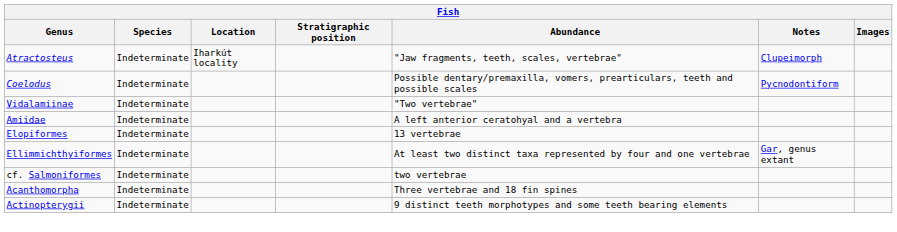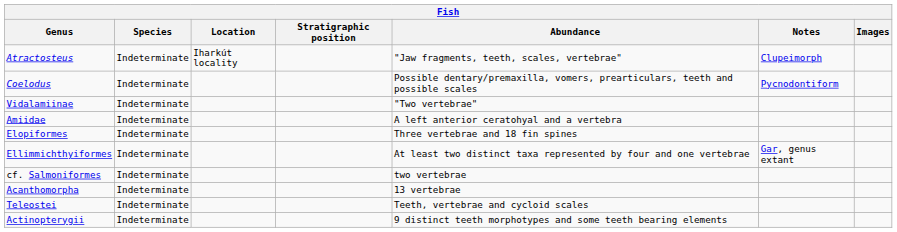 <table class="wikitable" align="center">
 <tr>
 <th colspan="7" align="center"><strong><a href='#'>Fish</a></strong></th>
 </tr>
 <tr>
 <th>Genus</th>
 <th>Species</th>
 <th>Location</th>
 <th>Stratigraphic position</th>
 <th>Abundance</th>
 <th>Notes</th>
 <th>Images</th>
 </tr>
 <tr>
 <td><em><a href='#'>Atractosteus</a></em></td>
 <td>Indeterminate</td>
 <td>Iharkút locality</td>
 <td></td>
 <td>"Jaw fragments, teeth, scales, vertebrae"</td>
 <td><a href='#'>Clupeimorph</a></td>
 <td></td>
 </tr>
 <tr>
 <td><em><a href='#'>Coelodus</a></em></td>
 <td>Indeterminate</td>
 <td></td>
 <td></td>
 <td>Possible dentary/premaxilla, vomers, prearticulars, teeth and possible scales</td>
 <td><a href='#'>Pycnodontiform</a></td>
 <td></td>
 </tr>
 <tr>
 <td><a href='#'>Vidalamiinae</a></td>
 <td>Indeterminate</td>
 <td></td>
 <td></td>
 <td>"Two vertebrae"</td>
 <td></td>
 <td></td>
 </tr>
 <tr>
 <td><a href='#'>Amiidae</a></td>
 <td>Indeterminate</td>
 <td></td>
 <td></td>
 <td>A left anterior ceratohyal and a vertebra</td>
 <td></td>
 <td></td>
 </tr>
 <tr>
 <td><a href='#'>Elopiformes</a></td>
 <td>Indeterminate</td>
 <td></td>
 <td></td>
-<td>13 vertebrae</td>
+<td>Three vertebrae and 18 fin spines</td>
 <td></td>
 <td></td>
 </tr>
 <tr>
 <td><a href='#'>Ellimmichthyiformes</a></td>
 <td>Indeterminate</td>
 <td></td>
 <td></td>
 <td>At least two distinct taxa represented by four and one vertebrae</td>
 <td><a href='#'>Gar</a>, genus extant</td>
 <td></td>
 </tr>
 <tr>
 <td>cf. <a href='#'>Salmoniformes</a></td>
 <td>Indeterminate</td>
 <td></td>
 <td></td>
 <td>two vertebrae</td>
 <td></td>
 <td></td>
 </tr>
 <tr>
 <td><a href='#'>Acanthomorpha</a></td>
 <td>Indeterminate</td>
 <td></td>
 <td></td>
-<td>Three vertebrae and 18 fin spines</td>
+<td>13 vertebrae</td>
+<td></td>
+<td></td>
+</tr>
+<tr>
+<td><a href='#'>Teleostei</a></td>
+<td>Indeterminate</td>
+<td></td>
+<td></td>
+<td>Teeth, vertebrae and cycloid scales</td>
 <td></td>
 <td></td>
 </tr>
 <tr>
 <td><a href='#'>Actinopterygii</a></td>
 <td>Indeterminate</td>
 <td></td>
 <td></td>
 <td>9 distinct teeth morphotypes and some teeth bearing elements</td>
 <td></td>
 <td></td>
 </tr>
 </table>
